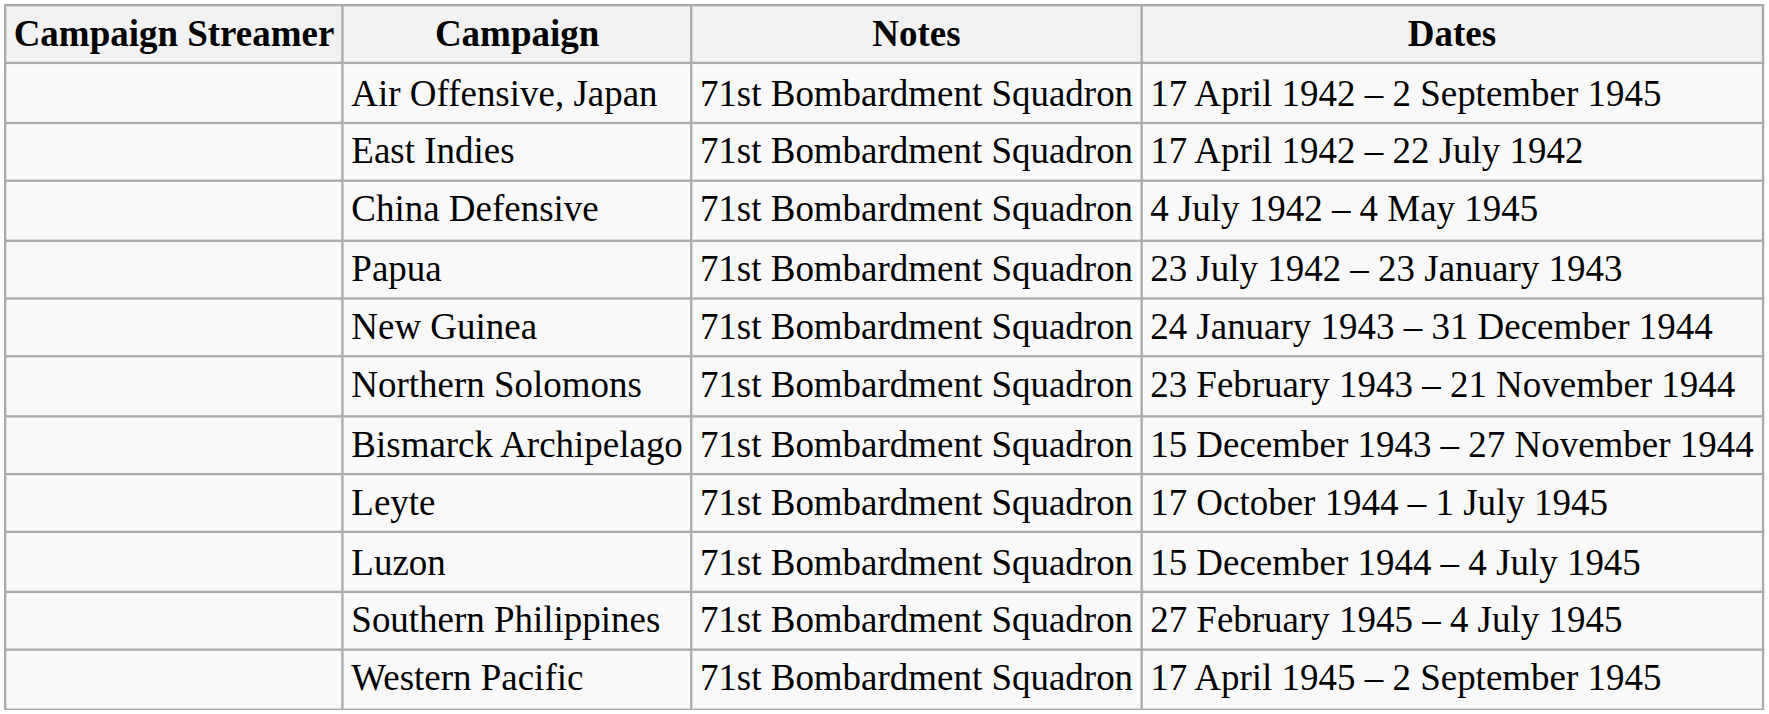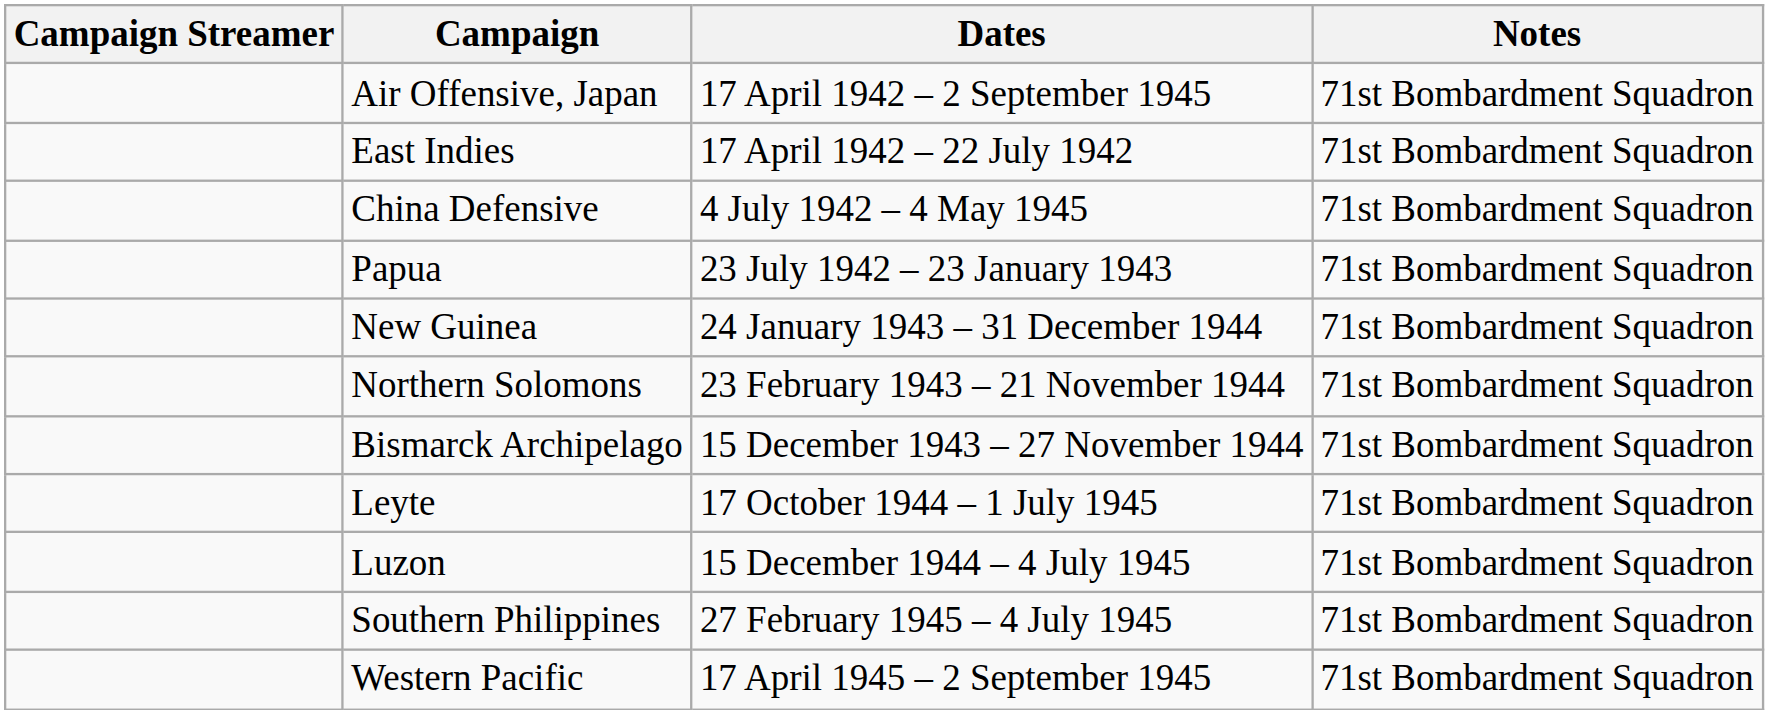 <table class="wikitable">
 <tr style="background:#efefef;">
 <th>Campaign Streamer</th>
 <th>Campaign</th>
+<th>Dates</th>
 <th>Notes</th>
-<th>Dates</th>
 </tr>
 <tr>
 <td></td>
 <td>Air Offensive, Japan</td>
+<td>17 April 1942 – 2 September 1945</td>
 <td>71st Bombardment Squadron</td>
-<td>17 April 1942 – 2 September 1945</td>
 </tr>
 <tr>
 <td></td>
 <td>East Indies</td>
+<td>17 April 1942 – 22 July 1942</td>
 <td>71st Bombardment Squadron</td>
-<td>17 April 1942 – 22 July 1942</td>
 </tr>
 <tr>
 <td></td>
 <td>China Defensive</td>
+<td>4 July 1942 – 4 May 1945</td>
 <td>71st Bombardment Squadron</td>
-<td>4 July 1942 – 4 May 1945</td>
 </tr>
 <tr>
 <td></td>
 <td>Papua</td>
+<td>23 July 1942 – 23 January 1943</td>
 <td>71st Bombardment Squadron</td>
-<td>23 July 1942 – 23 January 1943</td>
 </tr>
 <tr>
 <td></td>
 <td>New Guinea</td>
+<td>24 January 1943 – 31 December 1944</td>
 <td>71st Bombardment Squadron</td>
-<td>24 January 1943 – 31 December 1944</td>
 </tr>
 <tr>
 <td></td>
 <td>Northern Solomons</td>
+<td>23 February 1943 – 21 November 1944</td>
 <td>71st Bombardment Squadron</td>
-<td>23 February 1943 – 21 November 1944</td>
 </tr>
 <tr>
 <td></td>
 <td>Bismarck Archipelago</td>
+<td>15 December 1943 – 27 November 1944</td>
 <td>71st Bombardment Squadron</td>
-<td>15 December 1943 – 27 November 1944</td>
 </tr>
 <tr>
 <td></td>
 <td>Leyte</td>
+<td>17 October 1944 – 1 July 1945</td>
 <td>71st Bombardment Squadron</td>
-<td>17 October 1944 – 1 July 1945</td>
 </tr>
 <tr>
 <td></td>
 <td>Luzon</td>
+<td>15 December 1944 – 4 July 1945</td>
 <td>71st Bombardment Squadron</td>
-<td>15 December 1944 – 4 July 1945</td>
 </tr>
 <tr>
 <td></td>
 <td>Southern Philippines</td>
+<td>27 February 1945 – 4 July 1945</td>
 <td>71st Bombardment Squadron</td>
-<td>27 February 1945 – 4 July 1945</td>
 </tr>
 <tr>
 <td></td>
 <td>Western Pacific</td>
+<td>17 April 1945 – 2 September 1945</td>
 <td>71st Bombardment Squadron</td>
-<td>17 April 1945 – 2 September 1945</td>
 </tr>
 </table>
